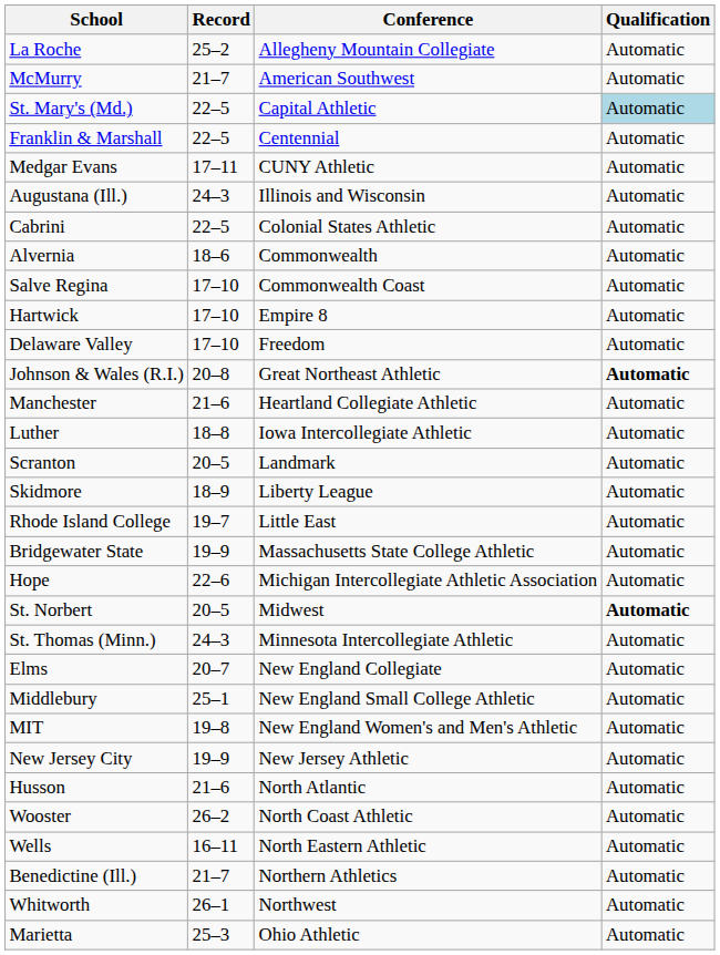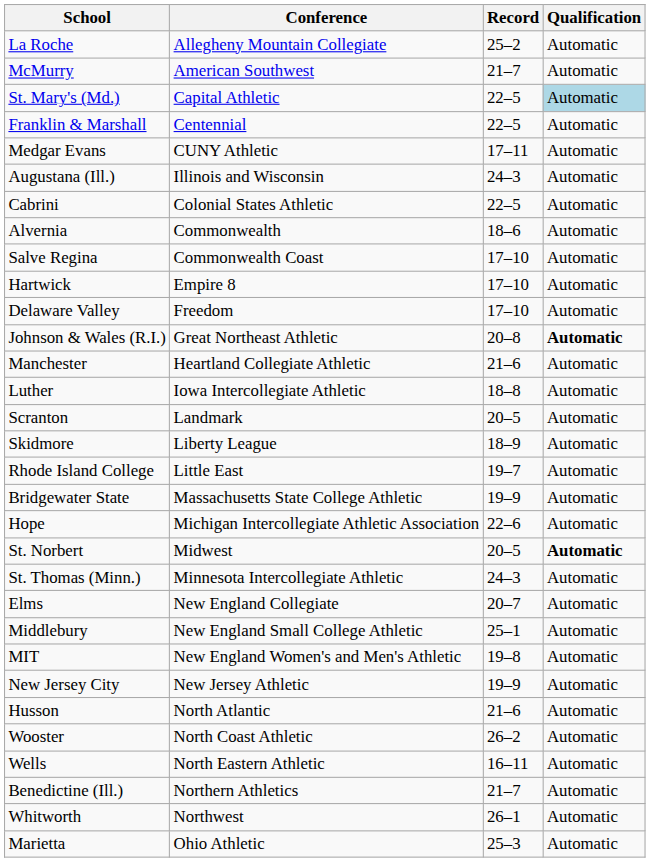 <table class="wikitable">
 <tr>
 <th>School</th>
+<th>Conference</th>
 <th>Record</th>
-<th>Conference</th>
 <th>Qualification</th>
 </tr>
 <tr>
 <td><a href='#'>La Roche</a></td>
+<td><a href='#'>Allegheny Mountain Collegiate</a></td>
 <td>25–2</td>
-<td><a href='#'>Allegheny Mountain Collegiate</a></td>
 <td>Automatic</td>
 </tr>
 <tr>
 <td><a href='#'>McMurry</a></td>
+<td><a href='#'>American Southwest</a></td>
 <td>21–7</td>
-<td><a href='#'>American Southwest</a></td>
 <td>Automatic</td>
 </tr>
 <tr>
 <td><a href='#'>St. Mary's (Md.)</a></td>
+<td><a href='#'>Capital Athletic</a></td>
 <td>22–5</td>
-<td><a href='#'>Capital Athletic</a></td>
 <td style="background: lightblue;">Automatic</td>
 </tr>
 <tr>
 <td><a href='#'>Franklin & Marshall</a></td>
+<td><a href='#'>Centennial</a></td>
 <td>22–5</td>
-<td><a href='#'>Centennial</a></td>
 <td>Automatic</td>
 </tr>
 <tr>
 <td>Medgar Evans</td>
+<td>CUNY Athletic</td>
 <td>17–11</td>
-<td>CUNY Athletic</td>
 <td>Automatic</td>
 </tr>
 <tr>
 <td>Augustana (Ill.)</td>
+<td>Illinois and Wisconsin</td>
 <td>24–3</td>
-<td>Illinois and Wisconsin</td>
 <td>Automatic</td>
 </tr>
 <tr>
 <td>Cabrini</td>
+<td>Colonial States Athletic</td>
 <td>22–5</td>
-<td>Colonial States Athletic</td>
 <td>Automatic</td>
 </tr>
 <tr>
 <td>Alvernia</td>
+<td>Commonwealth</td>
 <td>18–6</td>
-<td>Commonwealth</td>
 <td>Automatic</td>
 </tr>
 <tr>
 <td>Salve Regina</td>
+<td>Commonwealth Coast</td>
 <td>17–10</td>
-<td>Commonwealth Coast</td>
 <td>Automatic</td>
 </tr>
 <tr>
 <td>Hartwick</td>
+<td>Empire 8</td>
 <td>17–10</td>
-<td>Empire 8</td>
 <td>Automatic</td>
 </tr>
 <tr>
 <td>Delaware Valley</td>
+<td>Freedom</td>
 <td>17–10</td>
-<td>Freedom</td>
 <td>Automatic</td>
 </tr>
 <tr>
 <td>Johnson & Wales (R.I.)</td>
+<td>Great Northeast Athletic</td>
 <td>20–8</td>
-<td>Great Northeast Athletic</td>
 <td><strong>Automatic</strong></td>
 </tr>
 <tr>
 <td>Manchester</td>
+<td>Heartland Collegiate Athletic</td>
 <td>21–6</td>
-<td>Heartland Collegiate Athletic</td>
 <td>Automatic</td>
 </tr>
 <tr>
 <td>Luther</td>
+<td>Iowa Intercollegiate Athletic</td>
 <td>18–8</td>
-<td>Iowa Intercollegiate Athletic</td>
 <td>Automatic</td>
 </tr>
 <tr>
 <td>Scranton</td>
+<td>Landmark</td>
 <td>20–5</td>
-<td>Landmark</td>
 <td>Automatic</td>
 </tr>
 <tr>
 <td>Skidmore</td>
+<td>Liberty League</td>
 <td>18–9</td>
-<td>Liberty League</td>
 <td>Automatic</td>
 </tr>
 <tr>
 <td>Rhode Island College</td>
+<td>Little East</td>
 <td>19–7</td>
-<td>Little East</td>
 <td>Automatic</td>
 </tr>
 <tr>
 <td>Bridgewater State</td>
+<td>Massachusetts State College Athletic</td>
 <td>19–9</td>
-<td>Massachusetts State College Athletic</td>
 <td>Automatic</td>
 </tr>
 <tr>
 <td>Hope</td>
+<td>Michigan Intercollegiate Athletic Association</td>
 <td>22–6</td>
-<td>Michigan Intercollegiate Athletic Association</td>
 <td>Automatic</td>
 </tr>
 <tr>
 <td>St. Norbert</td>
+<td>Midwest</td>
 <td>20–5</td>
-<td>Midwest</td>
 <td><strong>Automatic</strong></td>
 </tr>
 <tr>
 <td>St. Thomas (Minn.)</td>
+<td>Minnesota Intercollegiate Athletic</td>
 <td>24–3</td>
-<td>Minnesota Intercollegiate Athletic</td>
 <td>Automatic</td>
 </tr>
 <tr>
 <td>Elms</td>
+<td>New England Collegiate</td>
 <td>20–7</td>
-<td>New England Collegiate</td>
 <td>Automatic</td>
 </tr>
 <tr>
 <td>Middlebury</td>
+<td>New England Small College Athletic</td>
 <td>25–1</td>
-<td>New England Small College Athletic</td>
 <td>Automatic</td>
 </tr>
 <tr>
 <td>MIT</td>
+<td>New England Women's and Men's Athletic</td>
 <td>19–8</td>
-<td>New England Women's and Men's Athletic</td>
 <td>Automatic</td>
 </tr>
 <tr>
 <td>New Jersey City</td>
+<td>New Jersey Athletic</td>
 <td>19–9</td>
-<td>New Jersey Athletic</td>
 <td>Automatic</td>
 </tr>
 <tr>
 <td>Husson</td>
+<td>North Atlantic</td>
 <td>21–6</td>
-<td>North Atlantic</td>
 <td>Automatic</td>
 </tr>
 <tr>
 <td>Wooster</td>
+<td>North Coast Athletic</td>
 <td>26–2</td>
-<td>North Coast Athletic</td>
 <td>Automatic</td>
 </tr>
 <tr>
 <td>Wells</td>
+<td>North Eastern Athletic</td>
 <td>16–11</td>
-<td>North Eastern Athletic</td>
 <td>Automatic</td>
 </tr>
 <tr>
 <td>Benedictine (Ill.)</td>
+<td>Northern Athletics</td>
 <td>21–7</td>
-<td>Northern Athletics</td>
 <td>Automatic</td>
 </tr>
 <tr>
 <td>Whitworth</td>
+<td>Northwest</td>
 <td>26–1</td>
-<td>Northwest</td>
 <td>Automatic</td>
 </tr>
 <tr>
 <td>Marietta</td>
+<td>Ohio Athletic</td>
 <td>25–3</td>
-<td>Ohio Athletic</td>
 <td>Automatic</td>
 </tr>
 </table>
